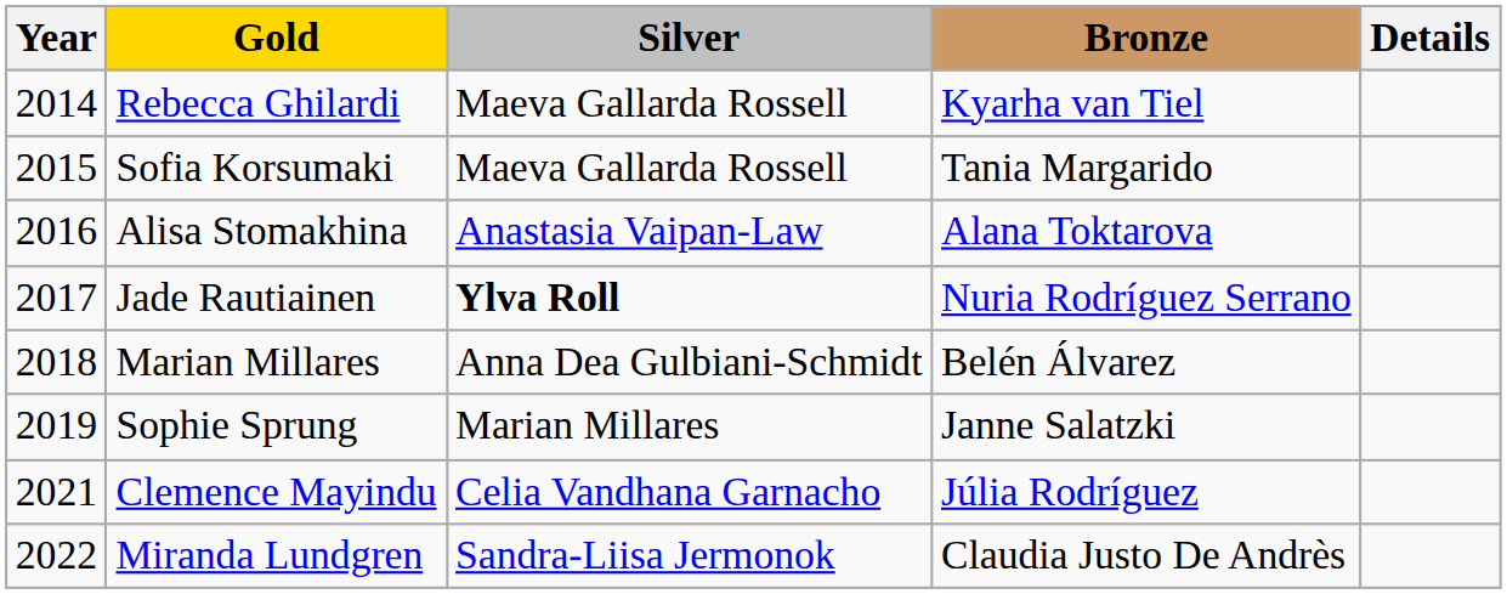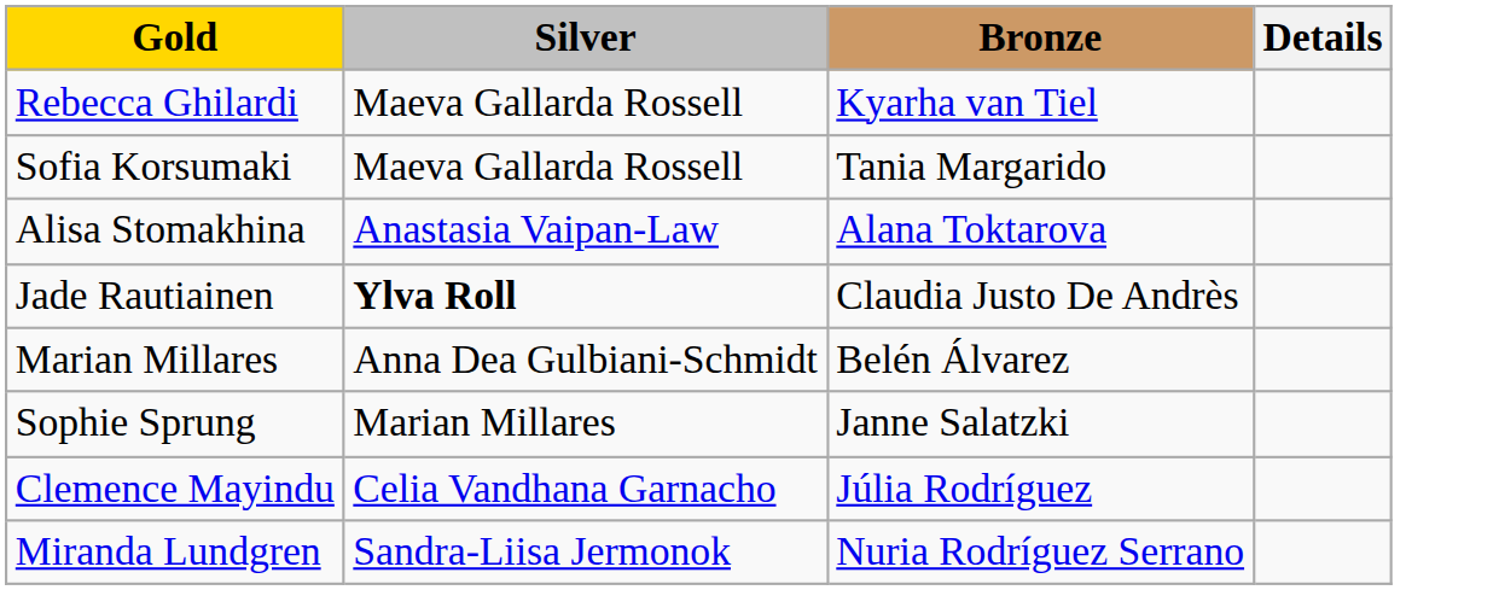 <table class="wikitable">
 <tr>
-<th>Year</th>
 <td align=center bgcolor=gold><strong>Gold</strong></td>
 <td align=center bgcolor=silver><strong>Silver</strong></td>
 <td align=center bgcolor=cc9966><strong>Bronze</strong></td>
 <th>Details</th>
 </tr>
 <tr>
-<td>2014</td>
 <td> <a href='#'>Rebecca Ghilardi</a></td>
 <td> Maeva Gallarda Rossell</td>
 <td> <a href='#'>Kyarha van Tiel</a></td>
 <td></td>
 </tr>
 <tr>
-<td>2015</td>
 <td> Sofia Korsumaki</td>
 <td> Maeva Gallarda Rossell</td>
 <td> Tania Margarido</td>
 <td></td>
 </tr>
 <tr>
-<td>2016</td>
 <td> Alisa Stomakhina</td>
 <td> <a href='#'>Anastasia Vaipan-Law</a></td>
 <td> <a href='#'>Alana Toktarova</a></td>
 <td></td>
 </tr>
 <tr>
-<td>2017</td>
 <td> Jade Rautiainen</td>
 <td><strong> Ylva Roll</strong></td>
-<td> <a href='#'>Nuria Rodríguez Serrano</a></td>
+<td> Claudia Justo De Andrès</td>
 <td></td>
 </tr>
 <tr>
-<td>2018</td>
 <td> Marian Millares</td>
 <td> Anna Dea Gulbiani-Schmidt</td>
 <td> Belén Álvarez</td>
 <td></td>
 </tr>
 <tr>
-<td>2019</td>
 <td> Sophie Sprung</td>
 <td> Marian Millares</td>
 <td> Janne Salatzki</td>
 <td></td>
 </tr>
 <tr>
-<td>2021</td>
 <td> <a href='#'>Clemence Mayindu</a></td>
 <td> <a href='#'>Celia Vandhana Garnacho</a></td>
 <td> <a href='#'>Júlia Rodríguez</a></td>
 <td></td>
 </tr>
 <tr>
-<td>2022</td>
 <td> <a href='#'>Miranda Lundgren</a></td>
 <td> <a href='#'>Sandra-Liisa Jermonok</a></td>
-<td> Claudia Justo De Andrès</td>
+<td> <a href='#'>Nuria Rodríguez Serrano</a></td>
 <td></td>
 </tr>
 </table>
